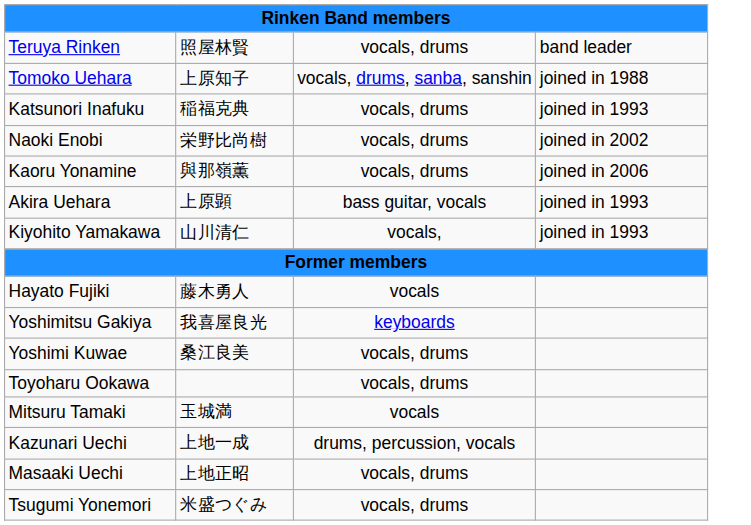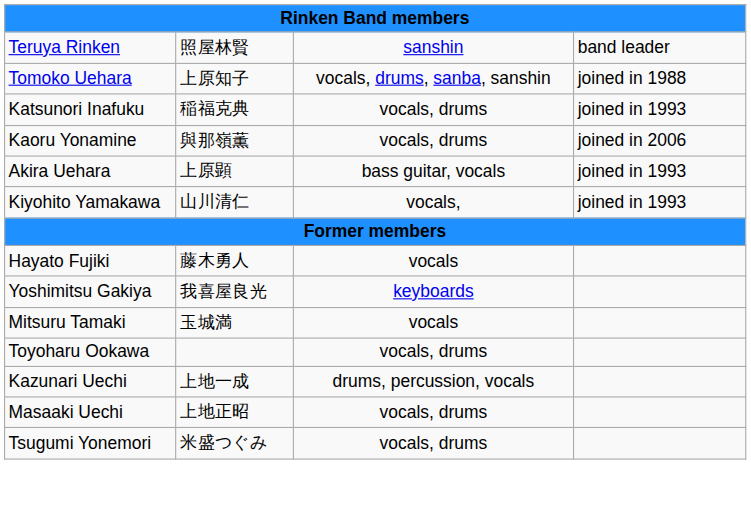 <table class="wikitable">
 <tr>
 <th style="background-color:DodgerBlue;" colspan="4" align="center">Rinken Band members</th>
 </tr>
 <tr>
 <td width="150"><a href='#'>Teruya Rinken</a></td>
 <td width="100">照屋林賢</td>
-<td align="center">vocals, drums</td>
+<td width="250" align="center"><a href='#'>sanshin</a></td>
 <td width="150">band leader</td>
 </tr>
 <tr>
 <td><a href='#'>Tomoko Uehara</a></td>
 <td>上原知子</td>
 <td align="center">vocals, <a href='#'>drums</a>, <a href='#'>sanba</a>, sanshin</td>
 <td>joined in 1988</td>
 </tr>
 <tr>
 <td>Katsunori Inafuku</td>
 <td>稲福克典</td>
 <td align="center">vocals, drums</td>
 <td>joined in 1993</td>
-</tr>
-<tr>
-<td>Naoki Enobi</td>
-<td>栄野比尚樹</td>
-<td align="center">vocals, drums</td>
-<td>joined in 2002</td>
 </tr>
 <tr>
 <td>Kaoru Yonamine</td>
 <td>與那嶺薫</td>
 <td align="center">vocals, drums</td>
 <td>joined in 2006</td>
 </tr>
 <tr>
 <td>Akira Uehara</td>
 <td>上原顕</td>
 <td align="center">bass guitar, vocals</td>
 <td>joined in 1993</td>
 </tr>
 <tr>
 <td>Kiyohito Yamakawa</td>
 <td>山川清仁</td>
 <td align="center">vocals, </td>
 <td>joined in 1993</td>
 </tr>
 <tr>
 <th style="background-color:DodgerBlue;" colspan="4" align="center">Former members</th>
 </tr>
 <tr>
 <td>Hayato Fujiki</td>
 <td>藤木勇人</td>
 <td align="center">vocals</td>
 <td> </td>
 </tr>
 <tr>
 <td>Yoshimitsu Gakiya</td>
 <td>我喜屋良光</td>
 <td align="center"><a href='#'>keyboards</a></td>
 <td> </td>
 </tr>
 <tr>
-<td>Yoshimi Kuwae</td>
-<td>桑江良美</td>
-<td align="center">vocals, drums</td>
+<td>Mitsuru Tamaki</td>
+<td>玉城満</td>
+<td align="center">vocals</td>
 <td> </td>
 </tr>
 <tr>
 <td>Toyoharu Ookawa</td>
 <td> </td>
 <td align="center">vocals, drums</td>
-<td> </td>
-</tr>
-<tr>
-<td>Mitsuru Tamaki</td>
-<td>玉城満</td>
-<td align="center">vocals</td>
 <td> </td>
 </tr>
 <tr>
 <td>Kazunari Uechi</td>
 <td>上地一成</td>
 <td align="center">drums, percussion, vocals</td>
 <td> </td>
 </tr>
 <tr>
 <td>Masaaki Uechi</td>
 <td>上地正昭</td>
 <td align="center">vocals, drums</td>
 <td> </td>
 </tr>
 <tr>
 <td>Tsugumi Yonemori</td>
 <td>米盛つぐみ</td>
 <td align="center">vocals, drums</td>
 <td> </td>
 </tr>
 </table>
